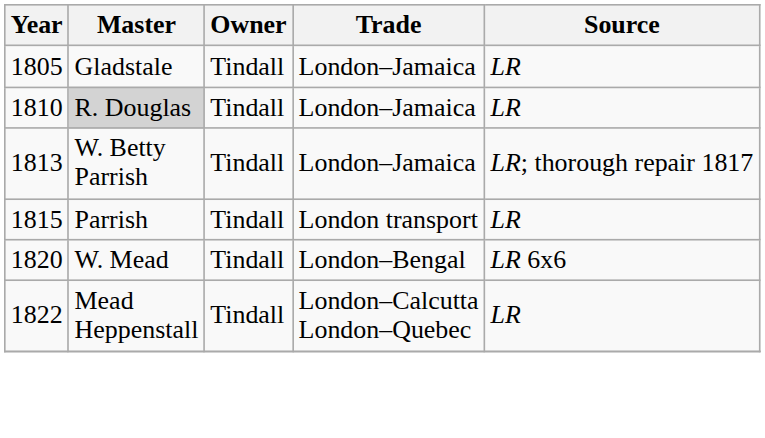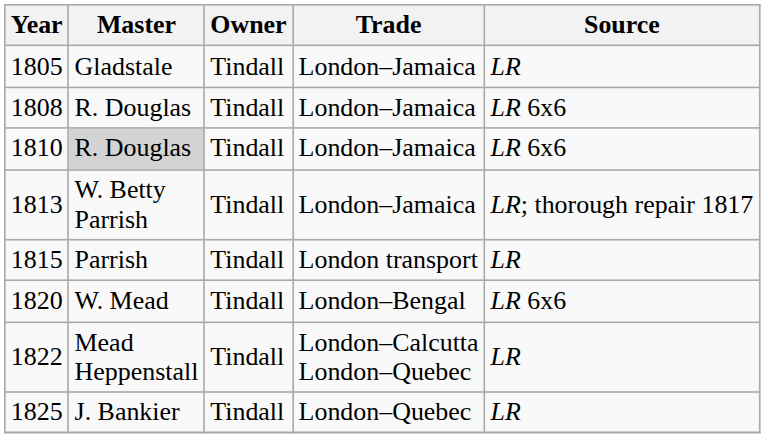 <table class="sortable wikitable">
 <tr>
 <th>Year</th>
 <th>Master</th>
 <th>Owner</th>
 <th>Trade</th>
 <th>Source</th>
 </tr>
 <tr>
 <td>1805</td>
 <td>Gladstale</td>
 <td>Tindall</td>
 <td>London–Jamaica</td>
 <td><em>LR</em></td>
 </tr>
 <tr>
+<td>1808</td>
+<td>R. Douglas</td>
+<td>Tindall</td>
+<td>London–Jamaica</td>
+<td><em>LR</em> 6x6</td>
+</tr>
+<tr>
 <td>1810</td>
 <td style="background: lightgrey;">R. Douglas</td>
 <td>Tindall</td>
 <td>London–Jamaica</td>
-<td><em>LR</em></td>
+<td><em>LR</em> 6x6</td>
 </tr>
 <tr>
 <td>1813</td>
 <td>W. Betty<br>Parrish</td>
 <td>Tindall</td>
 <td>London–Jamaica</td>
 <td><em>LR</em>; thorough repair 1817</td>
 </tr>
 <tr>
 <td>1815</td>
 <td>Parrish</td>
 <td>Tindall</td>
 <td>London transport</td>
 <td><em>LR</em></td>
 </tr>
 <tr>
 <td>1820</td>
 <td>W. Mead</td>
 <td>Tindall</td>
 <td>London–Bengal</td>
 <td><em>LR</em> 6x6</td>
 </tr>
 <tr>
 <td>1822</td>
 <td>Mead<br>Heppenstall</td>
 <td>Tindall</td>
 <td>London–Calcutta<br>London–Quebec</td>
 <td><em>LR</em></td>
 </tr>
 <tr>
+<td>1825</td>
+<td>J. Bankier</td>
+<td>Tindall</td>
+<td>London–Quebec</td>
+<td><em>LR</em></td>
+</tr>
+<tr>
 </tr>
 </table>
